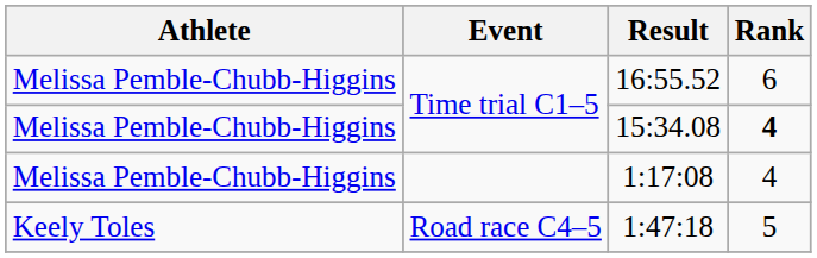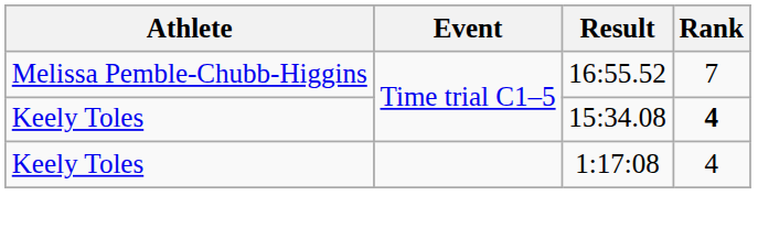 <table class=wikitable style="font-size:90%">
 <tr>
 <th>Athlete</th>
 <th>Event</th>
 <th>Result</th>
 <th>Rank</th>
 </tr>
 <tr align=center>
 <td align=left><a href='#'>Melissa Pemble-Chubb-Higgins</a></td>
 <td align=left rowspan=2><a href='#'>Time trial C1–5</a></td>
 <td>16:55.52</td>
-<td>6</td>
+<td>7</td>
 </tr>
 <tr align=center>
-<td align=left><a href='#'>Melissa Pemble-Chubb-Higgins</a></td>
+<td align=left><a href='#'>Keely Toles</a></td>
 <td>15:34.08</td>
 <td><strong>4</strong></td>
 </tr>
 <tr align=center>
-<td align=left><a href='#'>Melissa Pemble-Chubb-Higgins</a></td>
+<td align=left><a href='#'>Keely Toles</a></td>
 <td align=left><a href='#'></a></td>
 <td>1:17:08</td>
 <td>4</td>
 </tr>
-<tr align=center>
-<td align=left><a href='#'>Keely Toles</a></td>
-<td align=left><a href='#'>Road race C4–5</a></td>
-<td>1:47:18</td>
-<td>5</td>
-</tr>
 </table>
